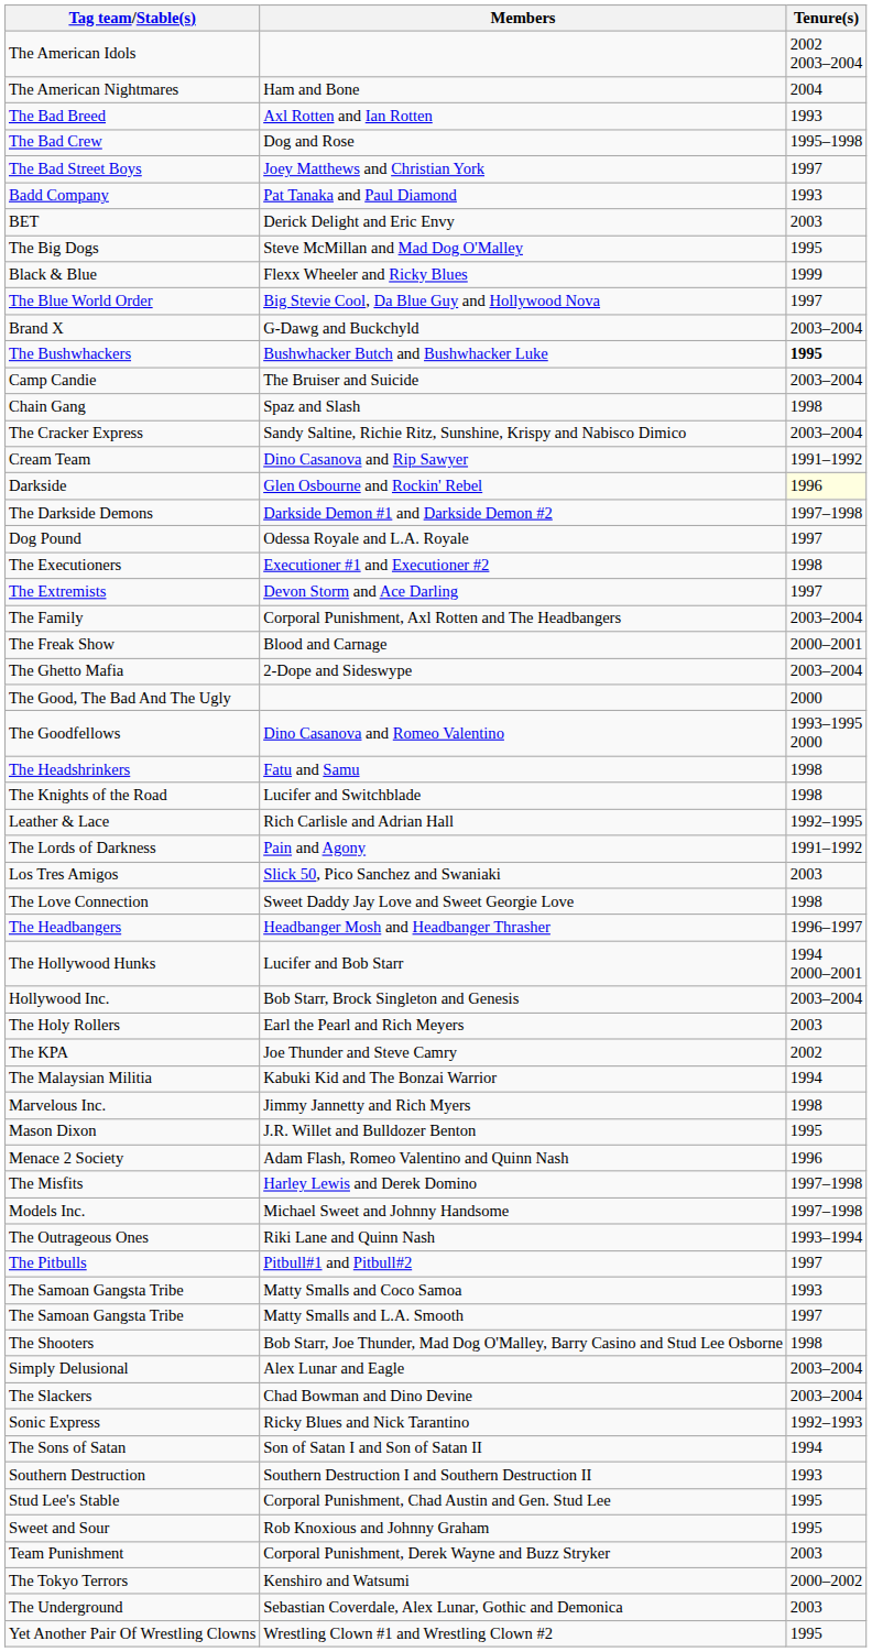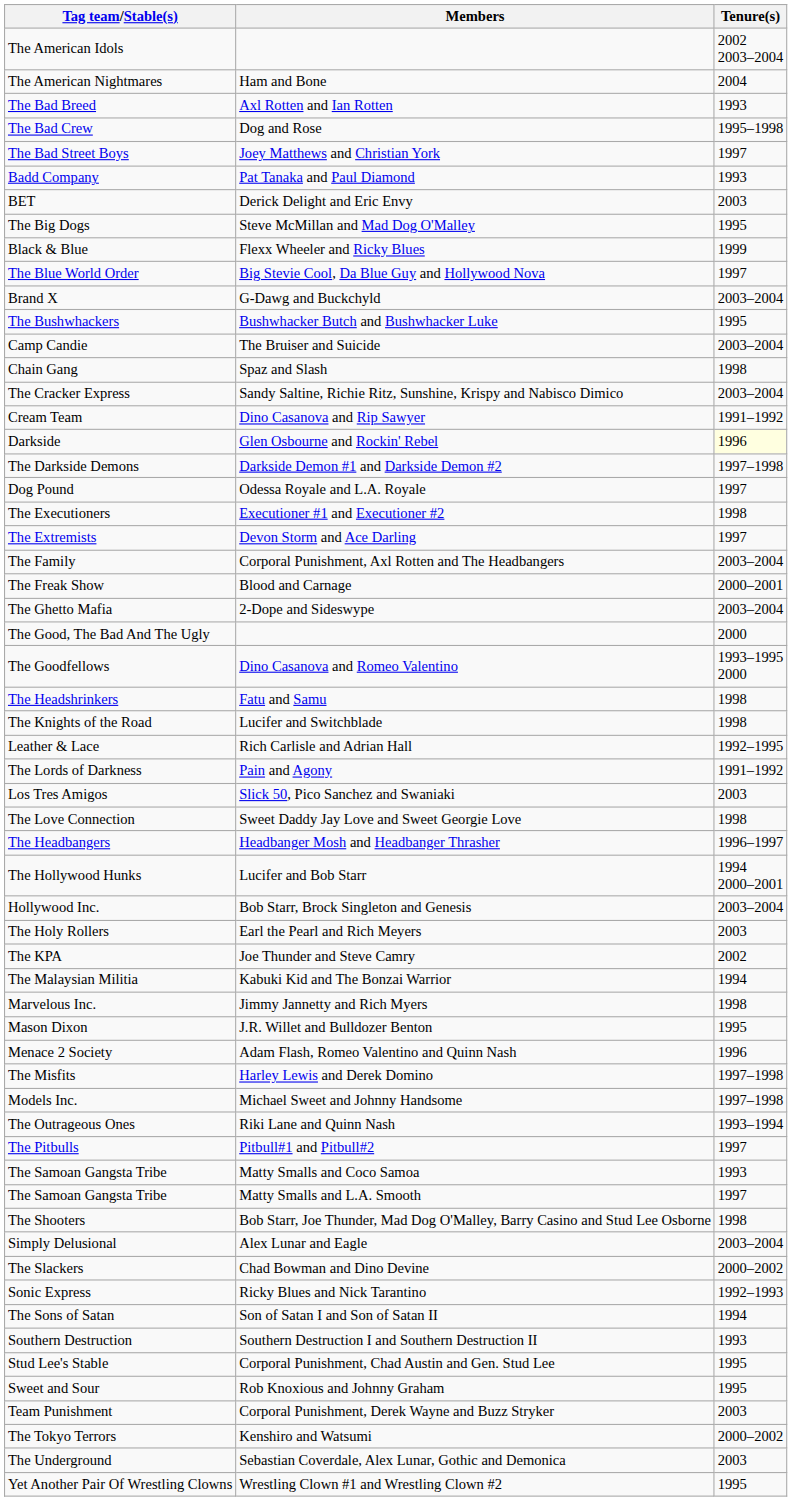 <table style="font-size: 85%; text-align: left;" class="wikitable">
 <tr>
 <th><a href='#'>Tag team</a>/<a href='#'>Stable(s)</a></th>
 <th>Members</th>
 <th>Tenure(s)</th>
 </tr>
 <tr>
 <td>The American Idols</td>
 <td></td>
 <td>2002<br>2003–2004</td>
 </tr>
 <tr>
 <td>The American Nightmares</td>
 <td>Ham and Bone</td>
 <td>2004</td>
 </tr>
 <tr>
 <td><a href='#'>The Bad Breed</a></td>
 <td><a href='#'>Axl Rotten</a> and <a href='#'>Ian Rotten</a></td>
 <td>1993</td>
 </tr>
 <tr>
 <td><a href='#'>The Bad Crew</a></td>
 <td>Dog and Rose</td>
 <td>1995–1998</td>
 </tr>
 <tr>
 <td><a href='#'>The Bad Street Boys</a></td>
 <td><a href='#'>Joey Matthews</a> and <a href='#'>Christian York</a></td>
 <td>1997</td>
 </tr>
 <tr>
 <td><a href='#'>Badd Company</a></td>
 <td><a href='#'>Pat Tanaka</a> and <a href='#'>Paul Diamond</a></td>
 <td>1993</td>
 </tr>
 <tr>
 <td>BET</td>
 <td>Derick Delight and Eric Envy</td>
 <td>2003</td>
 </tr>
 <tr>
 <td>The Big Dogs</td>
 <td>Steve McMillan and <a href='#'>Mad Dog O'Malley</a></td>
 <td>1995</td>
 </tr>
 <tr>
 <td>Black & Blue</td>
 <td>Flexx Wheeler and <a href='#'>Ricky Blues</a></td>
 <td>1999</td>
 </tr>
 <tr>
 <td><a href='#'>The Blue World Order</a></td>
 <td><a href='#'>Big Stevie Cool</a>, <a href='#'>Da Blue Guy</a> and <a href='#'>Hollywood Nova</a></td>
 <td>1997</td>
 </tr>
 <tr>
 <td>Brand X</td>
 <td>G-Dawg and Buckchyld</td>
 <td>2003–2004</td>
 </tr>
 <tr>
 <td><a href='#'>The Bushwhackers</a></td>
 <td><a href='#'>Bushwhacker Butch</a> and <a href='#'>Bushwhacker Luke</a></td>
-<td><strong>1995</strong></td>
+<td>1995</td>
 </tr>
 <tr>
 <td>Camp Candie</td>
 <td>The Bruiser and Suicide</td>
 <td>2003–2004</td>
 </tr>
 <tr>
 <td>Chain Gang</td>
 <td>Spaz and Slash</td>
 <td>1998</td>
 </tr>
 <tr>
 <td>The Cracker Express</td>
 <td>Sandy Saltine, Richie Ritz, Sunshine, Krispy and Nabisco Dimico</td>
 <td>2003–2004</td>
 </tr>
 <tr>
 <td>Cream Team</td>
 <td><a href='#'>Dino Casanova</a> and <a href='#'>Rip Sawyer</a></td>
 <td>1991–1992</td>
 </tr>
 <tr>
 <td>Darkside</td>
 <td><a href='#'>Glen Osbourne</a> and <a href='#'>Rockin' Rebel</a></td>
 <td style="background: lightyellow;">1996</td>
 </tr>
 <tr>
 <td>The Darkside Demons</td>
 <td><a href='#'>Darkside Demon #1</a> and <a href='#'>Darkside Demon #2</a></td>
 <td>1997–1998</td>
 </tr>
 <tr>
 <td>Dog Pound</td>
 <td>Odessa Royale and L.A. Royale</td>
 <td>1997</td>
 </tr>
 <tr>
 <td>The Executioners</td>
 <td><a href='#'>Executioner #1</a> and <a href='#'>Executioner #2</a></td>
 <td>1998</td>
 </tr>
 <tr>
 <td><a href='#'>The Extremists</a></td>
 <td><a href='#'>Devon Storm</a> and <a href='#'>Ace Darling</a></td>
 <td>1997</td>
 </tr>
 <tr>
 <td>The Family</td>
 <td>Corporal Punishment, Axl Rotten and The Headbangers</td>
 <td>2003–2004</td>
 </tr>
 <tr>
 <td>The Freak Show</td>
 <td>Blood and Carnage</td>
 <td>2000–2001</td>
 </tr>
 <tr>
 <td>The Ghetto Mafia</td>
 <td>2-Dope and Sideswype</td>
 <td>2003–2004</td>
 </tr>
 <tr>
 <td>The Good, The Bad And The Ugly</td>
 <td></td>
 <td>2000</td>
 </tr>
 <tr>
 <td>The Goodfellows</td>
 <td><a href='#'>Dino Casanova</a> and <a href='#'>Romeo Valentino</a></td>
 <td>1993–1995<br>2000</td>
 </tr>
 <tr>
 <td><a href='#'>The Headshrinkers</a></td>
 <td><a href='#'>Fatu</a> and <a href='#'>Samu</a></td>
 <td>1998</td>
 </tr>
 <tr>
 <td>The Knights of the Road</td>
 <td>Lucifer and Switchblade</td>
 <td>1998</td>
 </tr>
 <tr>
 <td>Leather & Lace</td>
 <td>Rich Carlisle and Adrian Hall</td>
 <td>1992–1995</td>
 </tr>
 <tr>
 <td>The Lords of Darkness</td>
 <td><a href='#'>Pain</a> and <a href='#'>Agony</a></td>
 <td>1991–1992</td>
 </tr>
 <tr>
 <td>Los Tres Amigos</td>
 <td><a href='#'>Slick 50</a>, Pico Sanchez and Swaniaki</td>
 <td>2003</td>
 </tr>
 <tr>
 <td>The Love Connection</td>
 <td>Sweet Daddy Jay Love and Sweet Georgie Love</td>
 <td>1998</td>
 </tr>
 <tr>
 <td><a href='#'>The Headbangers</a></td>
 <td><a href='#'>Headbanger Mosh</a> and <a href='#'>Headbanger Thrasher</a></td>
 <td>1996–1997</td>
 </tr>
 <tr>
 <td>The Hollywood Hunks</td>
 <td>Lucifer and Bob Starr</td>
 <td>1994<br>2000–2001</td>
 </tr>
 <tr>
 <td>Hollywood Inc.</td>
 <td>Bob Starr, Brock Singleton and Genesis</td>
 <td>2003–2004</td>
 </tr>
 <tr>
 <td>The Holy Rollers</td>
 <td>Earl the Pearl and Rich Meyers</td>
 <td>2003</td>
 </tr>
 <tr>
 <td>The KPA</td>
 <td>Joe Thunder and Steve Camry</td>
 <td>2002</td>
 </tr>
 <tr>
 <td>The Malaysian Militia</td>
 <td>Kabuki Kid and The Bonzai Warrior</td>
 <td>1994</td>
 </tr>
 <tr>
 <td>Marvelous Inc.</td>
 <td>Jimmy Jannetty and Rich Myers</td>
 <td>1998</td>
 </tr>
 <tr>
 <td>Mason Dixon</td>
 <td>J.R. Willet and Bulldozer Benton</td>
 <td>1995</td>
 </tr>
 <tr>
 <td>Menace 2 Society</td>
 <td>Adam Flash, Romeo Valentino and Quinn Nash</td>
 <td>1996</td>
 </tr>
 <tr>
 <td>The Misfits</td>
 <td><a href='#'>Harley Lewis</a> and Derek Domino</td>
 <td>1997–1998</td>
 </tr>
 <tr>
 <td>Models Inc.</td>
 <td>Michael Sweet and Johnny Handsome</td>
 <td>1997–1998</td>
 </tr>
 <tr>
 <td>The Outrageous Ones</td>
 <td>Riki Lane and Quinn Nash</td>
 <td>1993–1994</td>
 </tr>
 <tr>
 <td><a href='#'>The Pitbulls</a></td>
 <td><a href='#'>Pitbull#1</a> and <a href='#'>Pitbull#2</a></td>
 <td>1997</td>
 </tr>
 <tr>
 <td>The Samoan Gangsta Tribe</td>
 <td>Matty Smalls and Coco Samoa</td>
 <td>1993</td>
 </tr>
 <tr>
 <td>The Samoan Gangsta Tribe</td>
 <td>Matty Smalls and L.A. Smooth</td>
 <td>1997</td>
 </tr>
 <tr>
 <td>The Shooters</td>
 <td>Bob Starr, Joe Thunder, Mad Dog O'Malley, Barry Casino and Stud Lee Osborne</td>
 <td>1998</td>
 </tr>
 <tr>
 <td>Simply Delusional</td>
 <td>Alex Lunar and Eagle</td>
 <td>2003–2004</td>
 </tr>
 <tr>
 <td>The Slackers</td>
 <td>Chad Bowman and Dino Devine</td>
-<td>2003–2004</td>
+<td>2000–2002</td>
 </tr>
 <tr>
 <td>Sonic Express</td>
 <td>Ricky Blues and Nick Tarantino</td>
 <td>1992–1993</td>
 </tr>
 <tr>
 <td>The Sons of Satan</td>
 <td>Son of Satan I and Son of Satan II</td>
 <td>1994</td>
 </tr>
 <tr>
 <td>Southern Destruction</td>
 <td>Southern Destruction I and Southern Destruction II</td>
 <td>1993</td>
 </tr>
 <tr>
 <td>Stud Lee's Stable</td>
 <td>Corporal Punishment, Chad Austin and Gen. Stud Lee</td>
 <td>1995</td>
 </tr>
 <tr>
 <td>Sweet and Sour</td>
 <td>Rob Knoxious and Johnny Graham</td>
 <td>1995</td>
 </tr>
 <tr>
 <td>Team Punishment</td>
 <td>Corporal Punishment, Derek Wayne and Buzz Stryker</td>
 <td>2003</td>
 </tr>
 <tr>
 <td>The Tokyo Terrors</td>
 <td>Kenshiro and Watsumi</td>
 <td>2000–2002</td>
 </tr>
 <tr>
 <td>The Underground</td>
 <td>Sebastian Coverdale, Alex Lunar, Gothic and Demonica</td>
 <td>2003</td>
 </tr>
 <tr>
 <td>Yet Another Pair Of Wrestling Clowns</td>
 <td>Wrestling Clown #1 and Wrestling Clown #2</td>
 <td>1995</td>
 </tr>
 </table>
